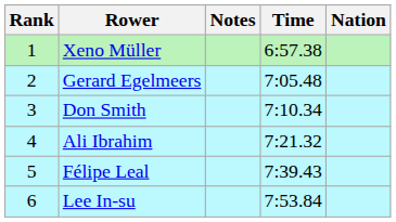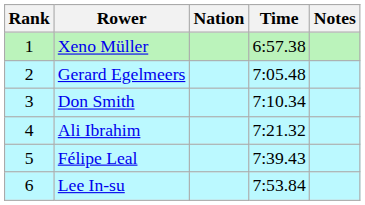 <table class="wikitable sortable" style="text-align:center">
 <tr>
 <th>Rank</th>
 <th>Rower</th>
+<th>Nation</th>
+<th>Time</th>
 <th>Notes</th>
-<th>Time</th>
-<th>Nation</th>
 </tr>
 <tr bgcolor=bbf3bb>
 <td>1</td>
 <td align=left><a href='#'>Xeno Müller</a></td>
+<td align=left></td>
+<td>6:57.38</td>
 <td></td>
-<td>6:57.38</td>
-<td align=left></td>
 </tr>
 <tr bgcolor=bbf9ff>
 <td>2</td>
 <td align=left><a href='#'>Gerard Egelmeers</a></td>
+<td align=left></td>
+<td>7:05.48</td>
 <td></td>
-<td>7:05.48</td>
-<td align=left></td>
 </tr>
 <tr bgcolor=bbf9ff>
 <td>3</td>
 <td align=left><a href='#'>Don Smith</a></td>
+<td align=left></td>
+<td>7:10.34</td>
 <td></td>
-<td>7:10.34</td>
-<td align=left></td>
 </tr>
 <tr bgcolor=bbf9ff>
 <td>4</td>
 <td align=left><a href='#'>Ali Ibrahim</a></td>
+<td align=left></td>
+<td>7:21.32</td>
 <td></td>
-<td>7:21.32</td>
-<td align=left></td>
 </tr>
 <tr bgcolor=bbf9ff>
 <td>5</td>
 <td align=left><a href='#'>Félipe Leal</a></td>
+<td align=left></td>
+<td>7:39.43</td>
 <td></td>
-<td>7:39.43</td>
-<td align=left></td>
 </tr>
 <tr bgcolor=bbf9ff>
 <td>6</td>
 <td align=left><a href='#'>Lee In-su</a></td>
+<td align=left></td>
+<td>7:53.84</td>
 <td></td>
-<td>7:53.84</td>
-<td align=left></td>
 </tr>
 </table>
